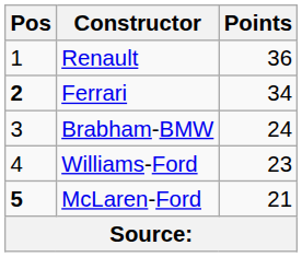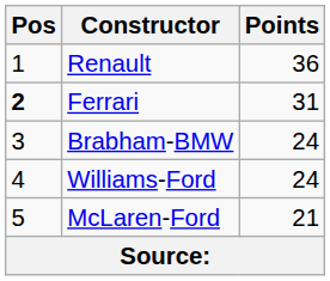 <table class="wikitable" style="font-size: 95%;">
 <tr>
 <th>Pos</th>
 <th>Constructor</th>
 <th>Points</th>
 </tr>
 <tr>
 <td>1</td>
 <td> <a href='#'>Renault</a></td>
 <td style="text-align: right">36</td>
 </tr>
 <tr>
 <td><strong>2</strong></td>
 <td> <a href='#'>Ferrari</a></td>
-<td style="text-align: right">34</td>
+<td style="text-align: right">31</td>
 </tr>
 <tr>
 <td>3</td>
 <td> <a href='#'>Brabham</a>-<a href='#'>BMW</a></td>
 <td style="text-align: right">24</td>
 </tr>
 <tr>
 <td>4</td>
 <td> <a href='#'>Williams</a>-<a href='#'>Ford</a></td>
-<td style="text-align: right">23</td>
+<td style="text-align: right">24</td>
 </tr>
 <tr>
-<td><strong>5</strong></td>
+<td>5</td>
 <td> <a href='#'>McLaren</a>-<a href='#'>Ford</a></td>
 <td style="text-align: right">21</td>
 </tr>
 <tr>
 <th colspan=4>Source: </th>
 </tr>
 </table>
